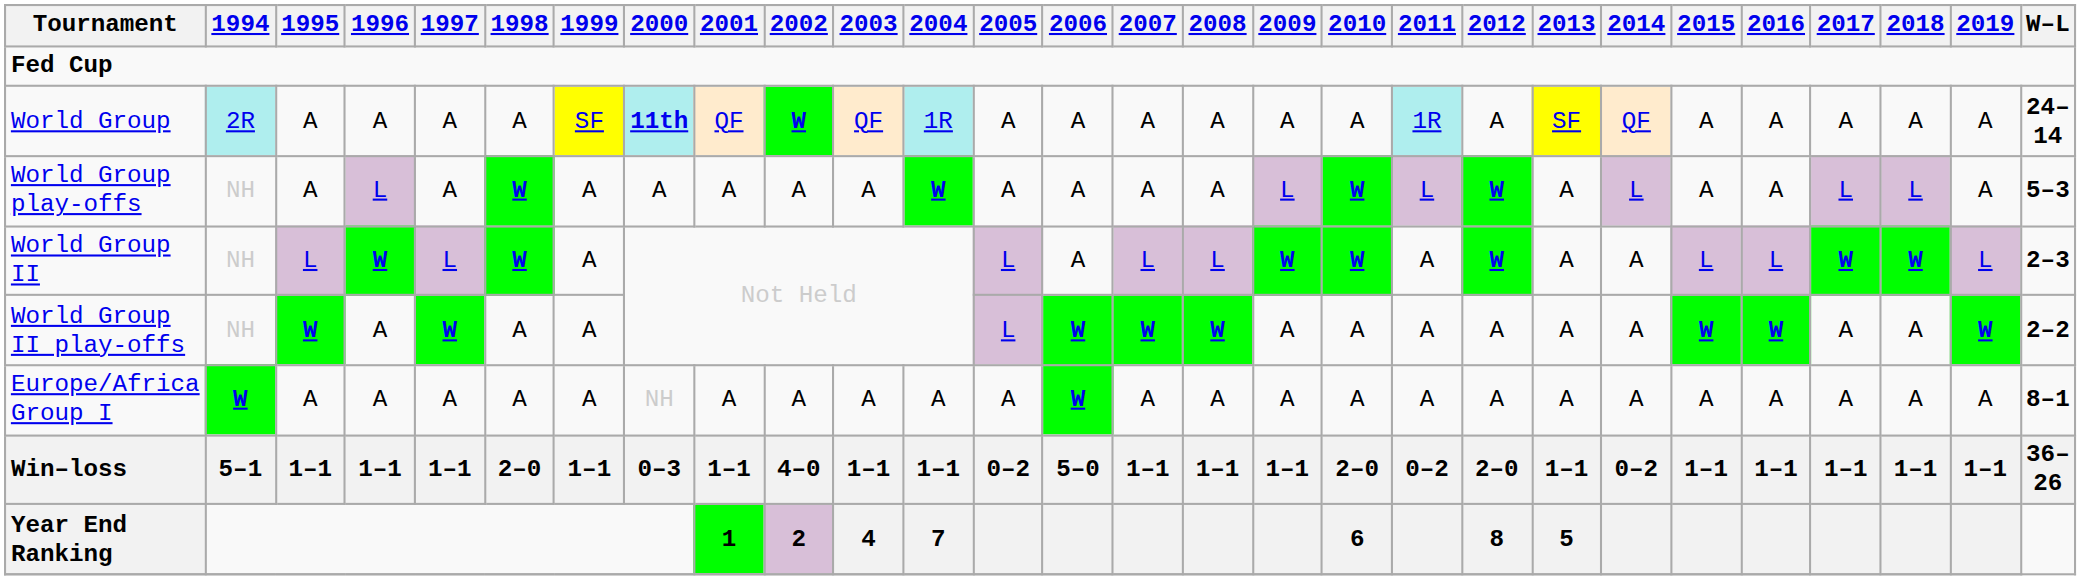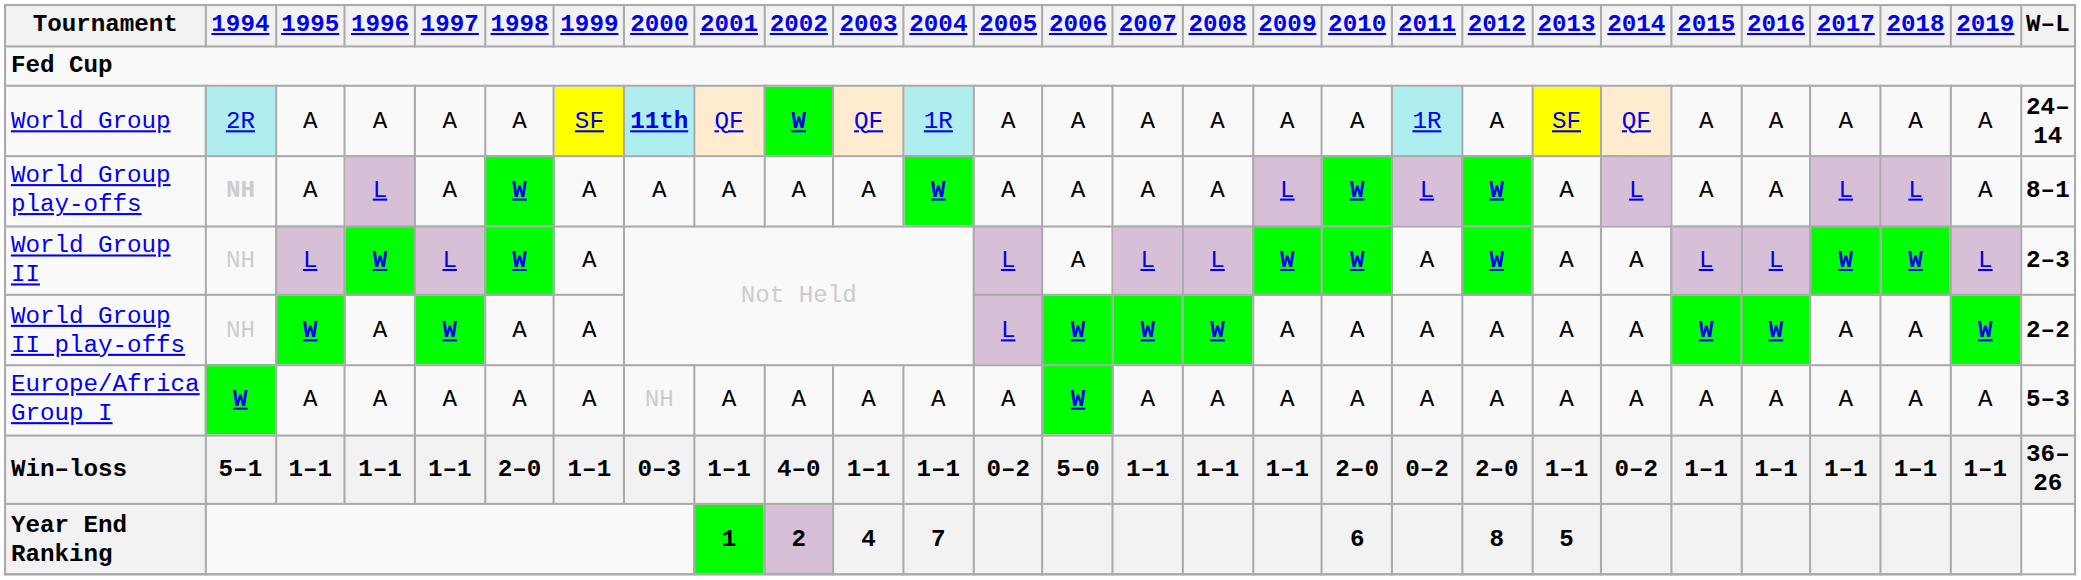 <table class=wikitable style=text-align:center;font-size:90%>
 <tr>
 <th>Tournament</th>
 <th><a href='#'>1994</a></th>
 <th><a href='#'>1995</a></th>
 <th><a href='#'>1996</a></th>
 <th><a href='#'>1997</a></th>
 <th><a href='#'>1998</a></th>
 <th><a href='#'>1999</a></th>
 <th><a href='#'>2000</a></th>
 <th><a href='#'>2001</a></th>
 <th><a href='#'>2002</a></th>
 <th><a href='#'>2003</a></th>
 <th><a href='#'>2004</a></th>
 <th><a href='#'>2005</a></th>
 <th><a href='#'>2006</a></th>
 <th><a href='#'>2007</a></th>
 <th><a href='#'>2008</a></th>
 <th><a href='#'>2009</a></th>
 <th><a href='#'>2010</a></th>
 <th><a href='#'>2011</a></th>
 <th><a href='#'>2012</a></th>
 <th><a href='#'>2013</a></th>
 <th><a href='#'>2014</a></th>
 <th><a href='#'>2015</a></th>
 <th><a href='#'>2016</a></th>
 <th><a href='#'>2017</a></th>
 <th><a href='#'>2018</a></th>
 <th><a href='#'>2019</a></th>
 <th>W–L</th>
 </tr>
 <tr>
 <td colspan=40 align=left><strong>Fed Cup</strong></td>
 </tr>
 <tr>
 <td align=left><a href='#'>World Group</a></td>
 <td bgcolor=afeeee><a href='#'>2R</a></td>
 <td>A</td>
 <td>A</td>
 <td>A</td>
 <td>A</td>
 <td bgcolor=yellow><a href='#'>SF</a></td>
 <td bgcolor=afeeee><strong><a href='#'>11th</a></strong></td>
 <td bgcolor=ffebcd><a href='#'>QF</a></td>
 <td bgcolor=lime><a href='#'><strong>W</strong></a></td>
 <td bgcolor=ffebcd><a href='#'>QF</a></td>
 <td bgcolor=afeeee><a href='#'>1R</a></td>
 <td>A</td>
 <td>A</td>
 <td>A</td>
 <td>A</td>
 <td>A</td>
 <td>A</td>
 <td bgcolor= afeeee><a href='#'>1R</a></td>
 <td>A</td>
 <td bgcolor=yellow><a href='#'>SF</a></td>
 <td bgcolor=ffebcd><a href='#'>QF</a></td>
 <td>A</td>
 <td>A</td>
 <td>A</td>
 <td>A</td>
 <td>A</td>
 <td><strong>24–14</strong></td>
 </tr>
 <tr>
 <td align=left><a href='#'>World Group play-offs</a>     </td>
-<td style=color:#ccc>NH</td>
+<td style=color:#ccc><strong>NH</strong></td>
 <td>A</td>
 <td bgcolor=thistle><a href='#'>L</a></td>
 <td>A</td>
 <td bgcolor=lime><a href='#'><strong>W</strong></a></td>
 <td>A</td>
 <td>A</td>
 <td>A</td>
 <td>A</td>
 <td>A</td>
 <td bgcolor=lime><a href='#'><strong>W</strong></a></td>
 <td>A</td>
 <td>A</td>
 <td>A</td>
 <td>A</td>
 <td bgcolor=thistle><a href='#'>L</a></td>
 <td bgcolor=lime><a href='#'><strong>W</strong></a></td>
 <td bgcolor=thistle><a href='#'>L</a></td>
 <td bgcolor=lime><a href='#'><strong>W</strong></a></td>
 <td>A</td>
 <td bgcolor=thistle><a href='#'>L</a></td>
 <td>A</td>
 <td>A</td>
 <td bgcolor=thistle><a href='#'>L</a></td>
 <td bgcolor=thistle><a href='#'>L</a></td>
 <td>A</td>
-<td><strong>5–3</strong></td>
+<td><strong>8–1</strong></td>
 </tr>
 <tr>
 <td align=left><a href='#'>World Group II</a>  </td>
 <td style=color:#ccc>NH</td>
 <td bgcolor=thistle><a href='#'>L</a></td>
 <td bgcolor=lime><a href='#'><strong>W</strong></a></td>
 <td bgcolor=thistle><a href='#'>L</a></td>
 <td bgcolor=lime><a href='#'><strong>W</strong></a></td>
 <td>A</td>
 <td colspan=5 rowspan=2 style=color:#ccc>Not Held</td>
 <td bgcolor=thistle><a href='#'>L</a></td>
 <td>A</td>
 <td bgcolor=thistle><a href='#'>L</a></td>
 <td bgcolor=thistle><a href='#'>L</a></td>
 <td bgcolor=lime><a href='#'><strong>W</strong></a></td>
 <td bgcolor=lime><a href='#'><strong>W</strong></a></td>
 <td>A</td>
 <td bgcolor=lime><a href='#'><strong>W</strong></a></td>
 <td>A</td>
 <td>A</td>
 <td bgcolor=thistle><a href='#'>L</a></td>
 <td bgcolor=thistle><a href='#'>L</a></td>
 <td bgcolor=lime><a href='#'><strong>W</strong></a></td>
 <td bgcolor=lime><a href='#'><strong>W</strong></a></td>
 <td bgcolor=thistle><a href='#'>L</a></td>
 <td><strong>2–3</strong></td>
 </tr>
 <tr>
 <td align=left><a href='#'>World Group II play-offs</a> </td>
 <td style=color:#ccc>NH</td>
 <td bgcolor=lime><a href='#'><strong>W</strong></a></td>
 <td>A</td>
 <td bgcolor=lime><a href='#'><strong>W</strong></a></td>
 <td>A</td>
 <td>A</td>
 <td bgcolor=thistle><a href='#'>L</a></td>
 <td bgcolor=lime><a href='#'><strong>W</strong></a></td>
 <td bgcolor=lime><a href='#'><strong>W</strong></a></td>
 <td bgcolor=lime><a href='#'><strong>W</strong></a></td>
 <td>A</td>
 <td>A</td>
 <td>A</td>
 <td>A</td>
 <td>A</td>
 <td>A</td>
 <td bgcolor=lime><a href='#'><strong>W</strong></a></td>
 <td bgcolor=lime><a href='#'><strong>W</strong></a></td>
 <td>A</td>
 <td>A</td>
 <td bgcolor=lime><a href='#'><strong>W</strong></a></td>
 <td><strong>2–2</strong></td>
 </tr>
 <tr>
 <td align=left><a href='#'>Europe/Africa Group I</a>  </td>
 <td bgcolor=lime><a href='#'><strong>W</strong></a></td>
 <td>A</td>
 <td>A</td>
 <td>A</td>
 <td>A</td>
 <td>A</td>
 <td style=color:#ccc>NH</td>
 <td>A</td>
 <td>A</td>
 <td>A</td>
 <td>A</td>
 <td>A</td>
 <td bgcolor=lime><a href='#'><strong>W</strong></a></td>
 <td>A</td>
 <td>A</td>
 <td>A</td>
 <td>A</td>
 <td>A</td>
 <td>A</td>
 <td>A</td>
 <td>A</td>
 <td>A</td>
 <td>A</td>
 <td>A</td>
 <td>A</td>
 <td>A</td>
-<td><strong>8–1</strong></td>
+<td><strong>5–3</strong></td>
 </tr>
 <tr>
 <th style=text-align:left>Win–loss</th>
 <th>5–1 </th>
 <th>1–1</th>
 <th>1–1</th>
 <th>1–1</th>
 <th>2–0</th>
 <th>1–1</th>
 <th>0–3</th>
 <th>1–1</th>
 <th>4–0</th>
 <th>1–1</th>
 <th>1–1</th>
 <th>0–2</th>
 <th>5–0</th>
 <th>1–1</th>
 <th>1–1</th>
 <th>1–1</th>
 <th>2–0</th>
 <th>0–2</th>
 <th>2–0</th>
 <th>1–1</th>
 <th>0–2</th>
 <th>1–1</th>
 <th>1–1</th>
 <th>1–1</th>
 <th>1–1</th>
 <th>1–1</th>
 <th>36–26</th>
 </tr>
 <tr>
 <th style=text-align:left>Year End Ranking</th>
 <td colspan=7 style=color:#ccc></td>
 <td bgcolor=lime><strong>1</strong></td>
 <td bgcolor=thistle><strong>2</strong></td>
 <th>4</th>
 <th>7</th>
 <th></th>
 <th></th>
 <th></th>
 <th></th>
 <th></th>
 <th>6</th>
 <th></th>
 <th>8</th>
 <th>5</th>
 <th></th>
 <th></th>
 <th></th>
 <th></th>
 <th></th>
 <th></th>
 </tr>
 <tr>
 </tr>
 </table>
